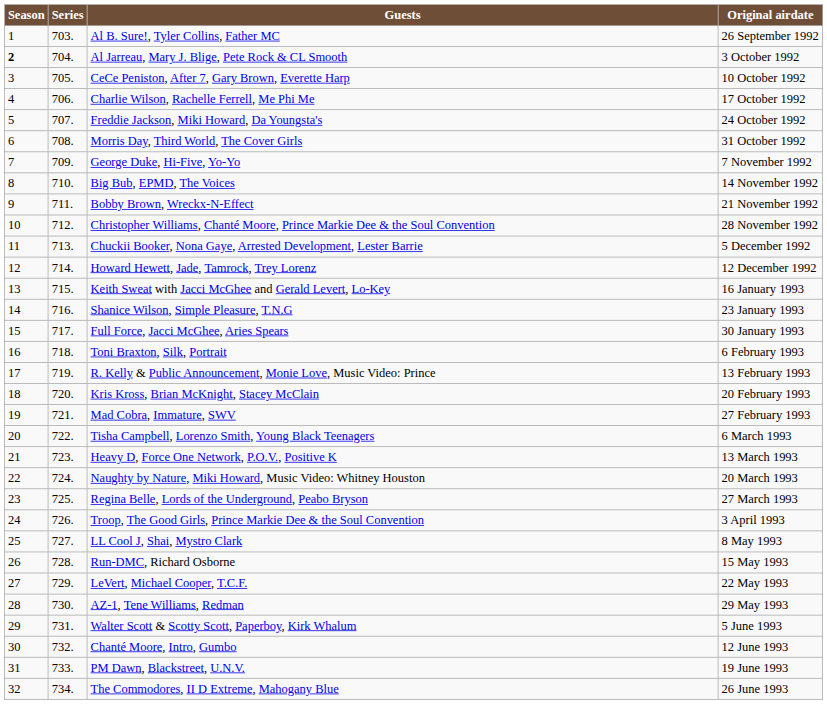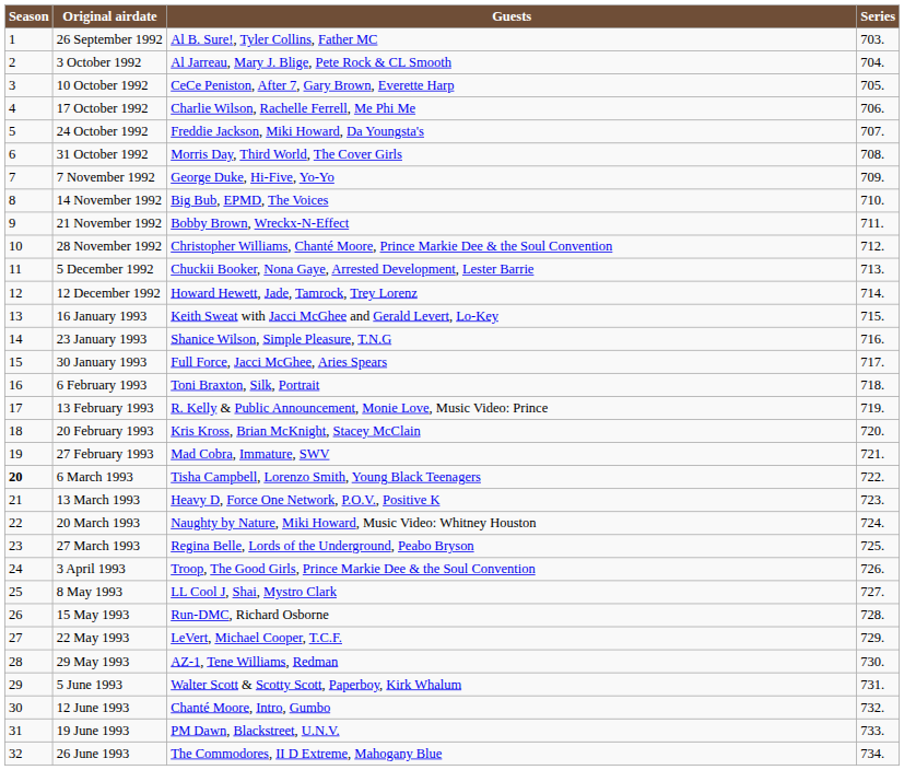 <table class="toccolours" border="2" cellpadding="4" cellspacing="0" style="margin: 1em 1em 1em 0; background: #f9f9f9; border: 1px #aaa solid; border-collapse: collapse">
 <tr style="vertical-align: top; text-align: center; background-color:#6F4E37; color:white">
 <th><strong>Season</strong></th>
+<th style="width:125px;"><strong>Original airdate</strong></th>
+<th style="width:800px;"><strong>Guests</strong></th>
 <th><strong>Series</strong></th>
-<th style="width:800px;"><strong>Guests</strong></th>
-<th style="width:125px;"><strong>Original airdate</strong></th>
 </tr>
 <tr>
 <td>1</td>
+<td>26 September 1992</td>
+<td><a href='#'>Al B. Sure!</a>, <a href='#'>Tyler Collins</a>, <a href='#'>Father MC</a></td>
 <td>703.</td>
-<td><a href='#'>Al B. Sure!</a>, <a href='#'>Tyler Collins</a>, <a href='#'>Father MC</a></td>
-<td>26 September 1992</td>
 </tr>
 <tr>
-<td><strong>2</strong></td>
+<td>2</td>
+<td>3 October 1992</td>
+<td><a href='#'>Al Jarreau</a>, <a href='#'>Mary J. Blige</a>, <a href='#'>Pete Rock & CL Smooth</a></td>
 <td>704.</td>
-<td><a href='#'>Al Jarreau</a>, <a href='#'>Mary J. Blige</a>, <a href='#'>Pete Rock & CL Smooth</a></td>
-<td>3 October 1992</td>
 </tr>
 <tr>
 <td>3</td>
+<td>10 October 1992</td>
+<td><a href='#'>CeCe Peniston</a>, <a href='#'>After 7</a>, <a href='#'>Gary Brown</a>, <a href='#'>Everette Harp</a></td>
 <td>705.</td>
-<td><a href='#'>CeCe Peniston</a>, <a href='#'>After 7</a>, <a href='#'>Gary Brown</a>, <a href='#'>Everette Harp</a></td>
-<td>10 October 1992</td>
 </tr>
 <tr>
 <td>4</td>
+<td>17 October 1992</td>
+<td><a href='#'>Charlie Wilson</a>, <a href='#'>Rachelle Ferrell</a>, <a href='#'>Me Phi Me</a></td>
 <td>706.</td>
-<td><a href='#'>Charlie Wilson</a>, <a href='#'>Rachelle Ferrell</a>, <a href='#'>Me Phi Me</a></td>
-<td>17 October 1992</td>
 </tr>
 <tr>
 <td>5</td>
+<td>24 October 1992</td>
+<td><a href='#'>Freddie Jackson</a>, <a href='#'>Miki Howard</a>, <a href='#'>Da Youngsta's</a></td>
 <td>707.</td>
-<td><a href='#'>Freddie Jackson</a>, <a href='#'>Miki Howard</a>, <a href='#'>Da Youngsta's</a></td>
-<td>24 October 1992</td>
 </tr>
 <tr>
 <td>6</td>
+<td>31 October 1992</td>
+<td><a href='#'>Morris Day</a>, <a href='#'>Third World</a>, <a href='#'>The Cover Girls</a></td>
 <td>708.</td>
-<td><a href='#'>Morris Day</a>, <a href='#'>Third World</a>, <a href='#'>The Cover Girls</a></td>
-<td>31 October 1992</td>
 </tr>
 <tr>
 <td>7</td>
+<td>7 November 1992</td>
+<td><a href='#'>George Duke</a>, <a href='#'>Hi-Five</a>, <a href='#'>Yo-Yo</a></td>
 <td>709.</td>
-<td><a href='#'>George Duke</a>, <a href='#'>Hi-Five</a>, <a href='#'>Yo-Yo</a></td>
-<td>7 November 1992</td>
 </tr>
 <tr>
 <td>8</td>
+<td>14 November 1992</td>
+<td><a href='#'>Big Bub</a>, <a href='#'>EPMD</a>, <a href='#'>The Voices</a></td>
 <td>710.</td>
-<td><a href='#'>Big Bub</a>, <a href='#'>EPMD</a>, <a href='#'>The Voices</a></td>
-<td>14 November 1992</td>
 </tr>
 <tr>
 <td>9</td>
+<td>21 November 1992</td>
+<td><a href='#'>Bobby Brown</a>, <a href='#'>Wreckx-N-Effect</a></td>
 <td>711.</td>
-<td><a href='#'>Bobby Brown</a>, <a href='#'>Wreckx-N-Effect</a></td>
-<td>21 November 1992</td>
 </tr>
 <tr>
 <td>10</td>
+<td>28 November 1992</td>
+<td><a href='#'>Christopher Williams</a>, <a href='#'>Chanté Moore</a>, <a href='#'>Prince Markie Dee & the Soul Convention</a></td>
 <td>712.</td>
-<td><a href='#'>Christopher Williams</a>, <a href='#'>Chanté Moore</a>, <a href='#'>Prince Markie Dee & the Soul Convention</a></td>
-<td>28 November 1992</td>
 </tr>
 <tr>
 <td>11</td>
+<td>5 December 1992</td>
+<td><a href='#'>Chuckii Booker</a>, <a href='#'>Nona Gaye</a>, <a href='#'>Arrested Development</a>, <a href='#'>Lester Barrie</a></td>
 <td>713.</td>
-<td><a href='#'>Chuckii Booker</a>, <a href='#'>Nona Gaye</a>, <a href='#'>Arrested Development</a>, <a href='#'>Lester Barrie</a></td>
-<td>5 December 1992</td>
 </tr>
 <tr>
 <td>12</td>
+<td>12 December 1992</td>
+<td><a href='#'>Howard Hewett</a>, <a href='#'>Jade</a>, <a href='#'>Tamrock</a>, <a href='#'>Trey Lorenz</a></td>
 <td>714.</td>
-<td><a href='#'>Howard Hewett</a>, <a href='#'>Jade</a>, <a href='#'>Tamrock</a>, <a href='#'>Trey Lorenz</a></td>
-<td>12 December 1992</td>
 </tr>
 <tr>
 <td>13</td>
+<td>16 January 1993</td>
+<td><a href='#'>Keith Sweat</a> with <a href='#'>Jacci McGhee</a> and <a href='#'>Gerald Levert</a>, <a href='#'>Lo-Key</a></td>
 <td>715.</td>
-<td><a href='#'>Keith Sweat</a> with <a href='#'>Jacci McGhee</a> and <a href='#'>Gerald Levert</a>, <a href='#'>Lo-Key</a></td>
-<td>16 January 1993</td>
 </tr>
 <tr>
 <td>14</td>
+<td>23 January 1993</td>
+<td><a href='#'>Shanice Wilson</a>, <a href='#'>Simple Pleasure</a>, <a href='#'>T.N.G</a></td>
 <td>716.</td>
-<td><a href='#'>Shanice Wilson</a>, <a href='#'>Simple Pleasure</a>, <a href='#'>T.N.G</a></td>
-<td>23 January 1993</td>
 </tr>
 <tr>
 <td>15</td>
+<td>30 January 1993</td>
+<td><a href='#'>Full Force</a>, <a href='#'>Jacci McGhee</a>, <a href='#'>Aries Spears</a></td>
 <td>717.</td>
-<td><a href='#'>Full Force</a>, <a href='#'>Jacci McGhee</a>, <a href='#'>Aries Spears</a></td>
-<td>30 January 1993</td>
 </tr>
 <tr>
 <td>16</td>
+<td>6 February 1993</td>
+<td><a href='#'>Toni Braxton</a>, <a href='#'>Silk</a>, <a href='#'>Portrait</a></td>
 <td>718.</td>
-<td><a href='#'>Toni Braxton</a>, <a href='#'>Silk</a>, <a href='#'>Portrait</a></td>
-<td>6 February 1993</td>
 </tr>
 <tr>
 <td>17</td>
+<td>13 February 1993</td>
+<td><a href='#'>R. Kelly</a> & <a href='#'>Public Announcement</a>, <a href='#'>Monie Love</a>, Music Video: Prince</td>
 <td>719.</td>
-<td><a href='#'>R. Kelly</a> & <a href='#'>Public Announcement</a>, <a href='#'>Monie Love</a>, Music Video: Prince</td>
-<td>13 February 1993</td>
 </tr>
 <tr>
 <td>18</td>
+<td>20 February 1993</td>
+<td><a href='#'>Kris Kross</a>, <a href='#'>Brian McKnight</a>, <a href='#'>Stacey McClain</a></td>
 <td>720.</td>
-<td><a href='#'>Kris Kross</a>, <a href='#'>Brian McKnight</a>, <a href='#'>Stacey McClain</a></td>
-<td>20 February 1993</td>
 </tr>
 <tr>
 <td>19</td>
+<td>27 February 1993</td>
+<td><a href='#'>Mad Cobra</a>, <a href='#'>Immature</a>, <a href='#'>SWV</a></td>
 <td>721.</td>
-<td><a href='#'>Mad Cobra</a>, <a href='#'>Immature</a>, <a href='#'>SWV</a></td>
-<td>27 February 1993</td>
 </tr>
 <tr>
-<td>20</td>
+<td><strong>20</strong></td>
+<td>6 March 1993</td>
+<td><a href='#'>Tisha Campbell</a>, <a href='#'>Lorenzo Smith</a>, <a href='#'>Young Black Teenagers</a></td>
 <td>722.</td>
-<td><a href='#'>Tisha Campbell</a>, <a href='#'>Lorenzo Smith</a>, <a href='#'>Young Black Teenagers</a></td>
-<td>6 March 1993</td>
 </tr>
 <tr>
 <td>21</td>
+<td>13 March 1993</td>
+<td><a href='#'>Heavy D</a>, <a href='#'>Force One Network</a>, <a href='#'>P.O.V.</a>, <a href='#'>Positive K</a></td>
 <td>723.</td>
-<td><a href='#'>Heavy D</a>, <a href='#'>Force One Network</a>, <a href='#'>P.O.V.</a>, <a href='#'>Positive K</a></td>
-<td>13 March 1993</td>
 </tr>
 <tr>
 <td>22</td>
+<td>20 March 1993</td>
+<td><a href='#'>Naughty by Nature</a>, <a href='#'>Miki Howard</a>, Music Video: Whitney Houston</td>
 <td>724.</td>
-<td><a href='#'>Naughty by Nature</a>, <a href='#'>Miki Howard</a>, Music Video: Whitney Houston</td>
-<td>20 March 1993</td>
 </tr>
 <tr>
 <td>23</td>
+<td>27 March 1993</td>
+<td><a href='#'>Regina Belle</a>, <a href='#'>Lords of the Underground</a>, <a href='#'>Peabo Bryson</a></td>
 <td>725.</td>
-<td><a href='#'>Regina Belle</a>, <a href='#'>Lords of the Underground</a>, <a href='#'>Peabo Bryson</a></td>
-<td>27 March 1993</td>
 </tr>
 <tr>
 <td>24</td>
+<td>3 April 1993</td>
+<td><a href='#'>Troop</a>, <a href='#'>The Good Girls</a>, <a href='#'>Prince Markie Dee & the Soul Convention</a></td>
 <td>726.</td>
-<td><a href='#'>Troop</a>, <a href='#'>The Good Girls</a>, <a href='#'>Prince Markie Dee & the Soul Convention</a></td>
-<td>3 April 1993</td>
 </tr>
 <tr>
 <td>25</td>
+<td>8 May 1993</td>
+<td><a href='#'>LL Cool J</a>, <a href='#'>Shai</a>, <a href='#'>Mystro Clark</a></td>
 <td>727.</td>
-<td><a href='#'>LL Cool J</a>, <a href='#'>Shai</a>, <a href='#'>Mystro Clark</a></td>
-<td>8 May 1993</td>
 </tr>
 <tr>
 <td>26</td>
+<td>15 May 1993</td>
+<td><a href='#'>Run-DMC</a>, Richard Osborne</td>
 <td>728.</td>
-<td><a href='#'>Run-DMC</a>, Richard Osborne</td>
-<td>15 May 1993</td>
 </tr>
 <tr>
 <td>27</td>
+<td>22 May 1993</td>
+<td><a href='#'>LeVert</a>, <a href='#'>Michael Cooper</a>, <a href='#'>T.C.F.</a></td>
 <td>729.</td>
-<td><a href='#'>LeVert</a>, <a href='#'>Michael Cooper</a>, <a href='#'>T.C.F.</a></td>
-<td>22 May 1993</td>
 </tr>
 <tr>
 <td>28</td>
+<td>29 May 1993</td>
+<td><a href='#'>AZ-1</a>, <a href='#'>Tene Williams</a>, <a href='#'>Redman</a></td>
 <td>730.</td>
-<td><a href='#'>AZ-1</a>, <a href='#'>Tene Williams</a>, <a href='#'>Redman</a></td>
-<td>29 May 1993</td>
 </tr>
 <tr>
 <td>29</td>
+<td>5 June 1993</td>
+<td><a href='#'>Walter Scott</a> & <a href='#'>Scotty Scott</a>, <a href='#'>Paperboy</a>, <a href='#'>Kirk Whalum</a></td>
 <td>731.</td>
-<td><a href='#'>Walter Scott</a> & <a href='#'>Scotty Scott</a>, <a href='#'>Paperboy</a>, <a href='#'>Kirk Whalum</a></td>
-<td>5 June 1993</td>
 </tr>
 <tr>
 <td>30</td>
+<td>12 June 1993</td>
+<td><a href='#'>Chanté Moore</a>, <a href='#'>Intro</a>, <a href='#'>Gumbo</a></td>
 <td>732.</td>
-<td><a href='#'>Chanté Moore</a>, <a href='#'>Intro</a>, <a href='#'>Gumbo</a></td>
-<td>12 June 1993</td>
 </tr>
 <tr>
 <td>31</td>
+<td>19 June 1993</td>
+<td><a href='#'>PM Dawn</a>, <a href='#'>Blackstreet</a>, <a href='#'>U.N.V.</a></td>
 <td>733.</td>
-<td><a href='#'>PM Dawn</a>, <a href='#'>Blackstreet</a>, <a href='#'>U.N.V.</a></td>
-<td>19 June 1993</td>
 </tr>
 <tr>
 <td>32</td>
+<td>26 June 1993</td>
+<td><a href='#'>The Commodores</a>, <a href='#'>II D Extreme</a>, <a href='#'>Mahogany Blue</a></td>
 <td>734.</td>
-<td><a href='#'>The Commodores</a>, <a href='#'>II D Extreme</a>, <a href='#'>Mahogany Blue</a></td>
-<td>26 June 1993</td>
 </tr>
 </table>
